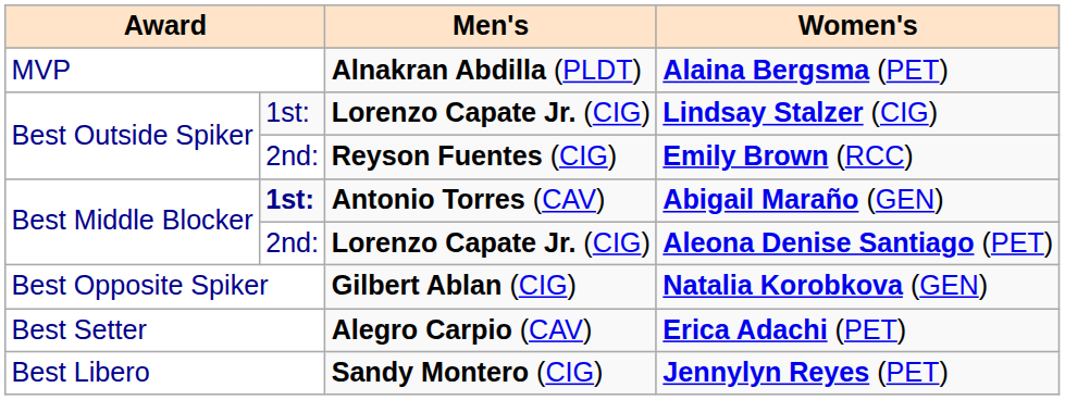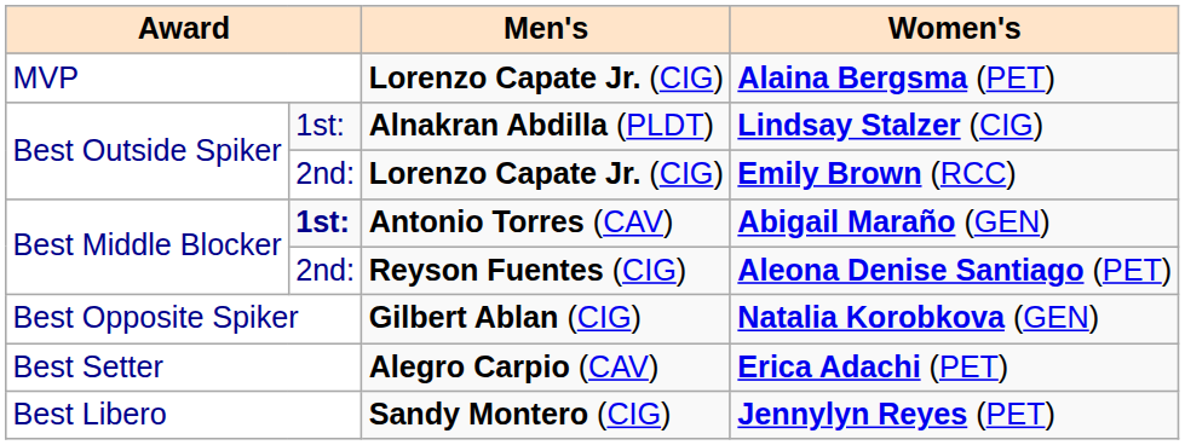 <table class="wikitable">
 <tr>
 <th style="background:#FFE4C9; color:black;" colspan="2">Award</th>
 <th style="background:#FFE4C9; color:black;">Men's</th>
 <th style="background:#FFE4C9; color:black;">Women's</th>
 </tr>
 <tr>
 <td style="background:white; color:#00008B;" colspan="2">MVP</td>
-<td><strong>Alnakran Abdilla</strong> (<a href='#'>PLDT</a>)</td>
+<td><strong>Lorenzo Capate Jr.</strong> (<a href='#'>CIG</a>)</td>
 <td><strong><a href='#'>Alaina Bergsma</a></strong>  (<a href='#'>PET</a>)</td>
 </tr>
 <tr>
 <td style="background:white; color:#00008B;" rowspan=2>Best Outside Spiker</td>
 <td style="background:#white; color:#00008B;">1st:</td>
-<td><strong>Lorenzo Capate Jr.</strong> (<a href='#'>CIG</a>)</td>
+<td><strong>Alnakran Abdilla</strong> (<a href='#'>PLDT</a>)</td>
 <td><strong><a href='#'>Lindsay Stalzer</a></strong>  (<a href='#'>CIG</a>)</td>
 </tr>
 <tr>
 <td style="background:white; color:#00008B;">2nd:</td>
-<td><strong>Reyson Fuentes</strong> (<a href='#'>CIG</a>)</td>
+<td><strong>Lorenzo Capate Jr.</strong> (<a href='#'>CIG</a>)</td>
 <td><strong><a href='#'>Emily Brown</a></strong>  (<a href='#'>RCC</a>)</td>
 </tr>
 <tr>
 <td style="background:white; color:#00008B;" rowspan="2">Best Middle Blocker</td>
 <td style="background:#white; color:#00008B;"><strong>1st:</strong></td>
 <td><strong>Antonio Torres</strong> (<a href='#'>CAV</a>)</td>
 <td><strong><a href='#'>Abigail Maraño</a></strong> (<a href='#'>GEN</a>)</td>
 </tr>
 <tr>
 <td style="background:white; color:#00008B;">2nd:</td>
-<td><strong>Lorenzo Capate Jr.</strong> (<a href='#'>CIG</a>)</td>
+<td><strong>Reyson Fuentes</strong> (<a href='#'>CIG</a>)</td>
 <td><strong><a href='#'>Aleona Denise Santiago</a></strong> (<a href='#'>PET</a>)</td>
 </tr>
 <tr>
 <td style="background:white; color:#00008B;" colspan="2">Best Opposite Spiker</td>
 <td><strong>Gilbert Ablan</strong> (<a href='#'>CIG</a>)</td>
 <td><strong><a href='#'>Natalia Korobkova</a></strong>  (<a href='#'>GEN</a>)</td>
 </tr>
 <tr>
 <td style="background:white; color:#00008B;" colspan="2">Best Setter</td>
 <td><strong>Alegro Carpio</strong> (<a href='#'>CAV</a>)</td>
 <td><strong><a href='#'>Erica Adachi</a></strong>  (<a href='#'>PET</a>)</td>
 </tr>
 <tr>
 <td style="background:white; color:#00008B;" colspan="2">Best Libero</td>
 <td><strong>Sandy Montero</strong> (<a href='#'>CIG</a>)</td>
 <td><strong><a href='#'>Jennylyn Reyes</a></strong> (<a href='#'>PET</a>)</td>
 </tr>
 </table>
